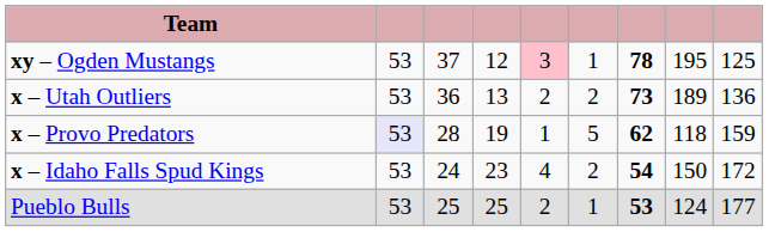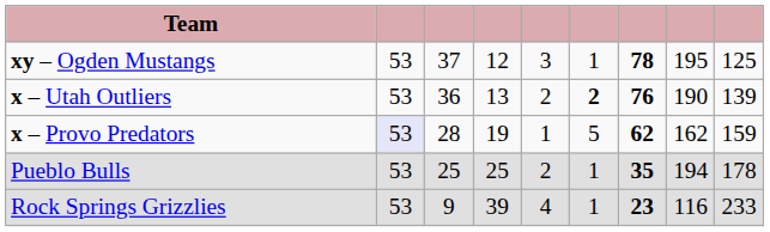 <table class="wikitable" style="text-align:center">
 <tr>
 <th style="background:#dbabb0; width:46%;">Team</th>
 <th style="background:#dbabb0; width:6%;"></th>
 <th style="background:#dbabb0; width:6%;"></th>
 <th style="background:#dbabb0; width:6%;"></th>
 <th style="background:#dbabb0; width:6%;"></th>
 <th style="background:#dbabb0; width:6%;"></th>
 <th style="background:#dbabb0; width:6%;"></th>
 <th style="background:#dbabb0; width:6%;"></th>
 <th style="background:#dbabb0; width:6%;"></th>
 </tr>
 <tr>
 <td align=left><strong>xy</strong> – <a href='#'>Ogden Mustangs</a></td>
 <td>53</td>
 <td>37</td>
 <td>12</td>
-<td style="background: pink;">3</td>
+<td>3</td>
 <td>1</td>
 <td><strong>78</strong></td>
 <td>195</td>
 <td>125</td>
 </tr>
 <tr>
 <td align=left><strong>x</strong> – <a href='#'>Utah Outliers</a></td>
 <td>53</td>
 <td>36</td>
 <td>13</td>
 <td>2</td>
-<td>2</td>
-<td><strong>73</strong></td>
-<td>189</td>
-<td>136</td>
+<td><strong>2</strong></td>
+<td><strong>76</strong></td>
+<td>190</td>
+<td>139</td>
 </tr>
 <tr>
 <td align=left><strong>x</strong> – <a href='#'>Provo Predators</a></td>
 <td style="background: lavender;">53</td>
 <td>28</td>
 <td>19</td>
 <td>1</td>
 <td>5</td>
 <td><strong>62</strong></td>
-<td>118</td>
+<td>162</td>
 <td>159</td>
-</tr>
-<tr>
-<td align=left><strong>x</strong> – <a href='#'>Idaho Falls Spud Kings</a></td>
-<td>53</td>
-<td>24</td>
-<td>23</td>
-<td>4</td>
-<td>2</td>
-<td><strong>54</strong></td>
-<td>150</td>
-<td>172</td>
 </tr>
 <tr bgcolor=e0e0e0>
 <td align=left><a href='#'>Pueblo Bulls</a></td>
 <td>53</td>
 <td>25</td>
 <td>25</td>
 <td>2</td>
 <td>1</td>
-<td><strong>53</strong></td>
-<td>124</td>
-<td>177</td>
+<td><strong>35</strong></td>
+<td>194</td>
+<td>178</td>
+</tr>
+<tr bgcolor=e0e0e0>
+<td align=left><a href='#'>Rock Springs Grizzlies</a></td>
+<td>53</td>
+<td>9</td>
+<td>39</td>
+<td>4</td>
+<td>1</td>
+<td><strong>23</strong></td>
+<td>116</td>
+<td>233</td>
 </tr>
 </table>
